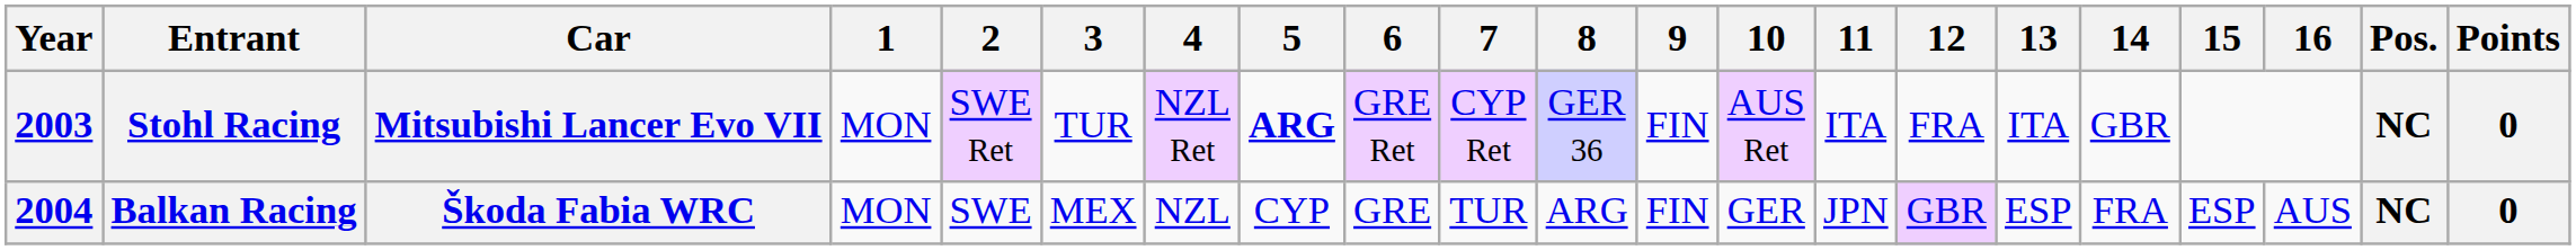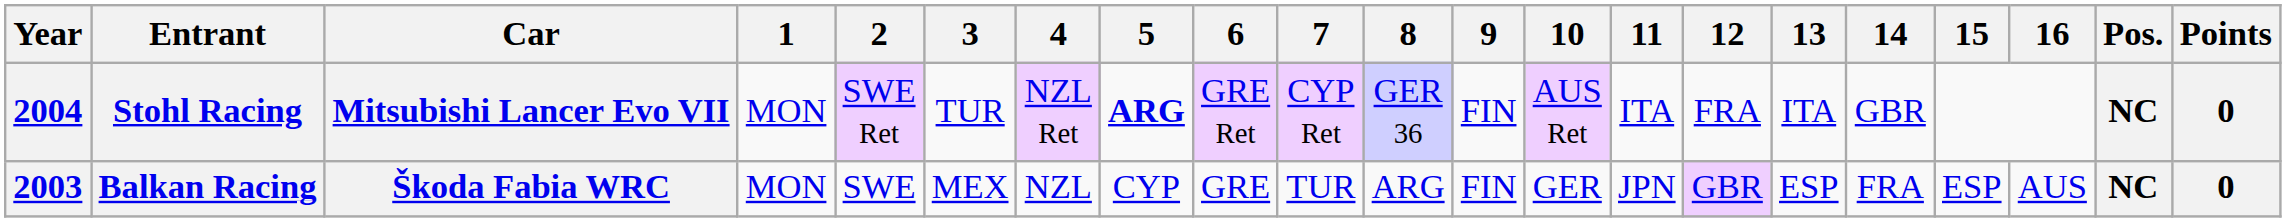 <table class="wikitable" style="text-align:center; font-size:90%;">
 <tr>
 <th>Year</th>
 <th>Entrant</th>
 <th>Car</th>
 <th>1</th>
 <th>2</th>
 <th>3</th>
 <th>4</th>
 <th>5</th>
 <th>6</th>
 <th>7</th>
 <th>8</th>
 <th>9</th>
 <th>10</th>
 <th>11</th>
 <th>12</th>
 <th>13</th>
 <th>14</th>
 <th>15</th>
 <th>16</th>
 <th>Pos.</th>
 <th>Points</th>
 </tr>
 <tr>
-<th rowspan="1"><a href='#'>2003</a></th>
+<th rowspan="1"><a href='#'>2004</a></th>
 <th rowspan="1"><a href='#'>Stohl Racing</a></th>
 <th><a href='#'>Mitsubishi Lancer Evo VII</a></th>
 <td><a href='#'>MON</a></td>
 <td style="background:#EFCFFF;"><a href='#'>SWE</a><br><small>Ret</small></td>
 <td><a href='#'>TUR</a></td>
 <td style="background:#EFCFFF;"><a href='#'>NZL</a><br><small>Ret</small></td>
 <td><strong><a href='#'>ARG</a></strong></td>
 <td style="background:#EFCFFF;"><a href='#'>GRE</a><br><small>Ret</small></td>
 <td style="background:#EFCFFF;"><a href='#'>CYP</a><br><small>Ret</small></td>
 <td style="background:#CFCFFF;"><a href='#'>GER</a><br><small>36</small></td>
 <td><a href='#'>FIN</a></td>
 <td style="background:#EFCFFF;"><a href='#'>AUS</a><br><small>Ret</small></td>
 <td><a href='#'>ITA</a></td>
 <td><a href='#'>FRA</a></td>
 <td><a href='#'>ITA</a></td>
 <td><a href='#'>GBR</a></td>
 <td colspan=2></td>
 <th rowspan="1">NC</th>
 <th rowspan="1">0</th>
 </tr>
 <tr>
-<th><a href='#'>2004</a></th>
+<th><a href='#'>2003</a></th>
 <th><a href='#'>Balkan Racing</a></th>
 <th><a href='#'>Škoda Fabia WRC</a></th>
 <td><a href='#'>MON</a></td>
 <td><a href='#'>SWE</a></td>
 <td><a href='#'>MEX</a></td>
 <td><a href='#'>NZL</a></td>
 <td><a href='#'>CYP</a></td>
 <td><a href='#'>GRE</a></td>
 <td><a href='#'>TUR</a></td>
 <td><a href='#'>ARG</a></td>
 <td><a href='#'>FIN</a></td>
 <td><a href='#'>GER</a></td>
 <td><a href='#'>JPN</a></td>
 <td style="background:#efcfff;"><a href='#'>GBR</a><br></td>
 <td><a href='#'>ESP</a></td>
 <td><a href='#'>FRA</a></td>
 <td><a href='#'>ESP</a></td>
 <td><a href='#'>AUS</a></td>
 <th rowspan="1">NC</th>
 <th rowspan="1">0</th>
 </tr>
 </table>
